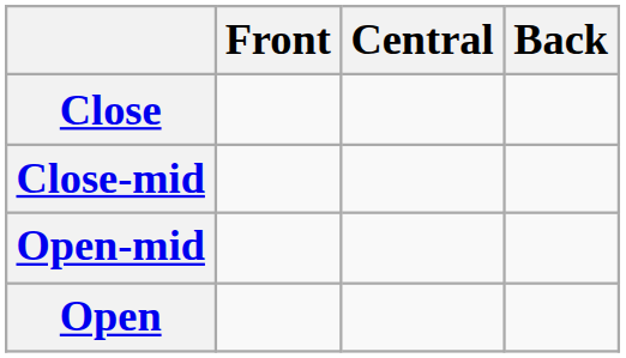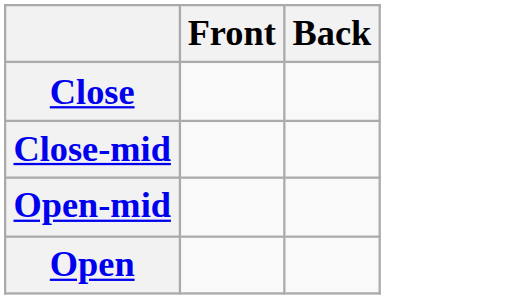 <table class="wikitable" style="text-align:center">
 <tr>
 <th></th>
 <th>Front</th>
-<th>Central</th>
 <th>Back</th>
 </tr>
 <tr>
 <th><a href='#'>Close</a></th>
-<td></td>
 <td></td>
 <td></td>
 </tr>
 <tr>
 <th><a href='#'>Close-mid</a></th>
 <td></td>
 <td></td>
-<td></td>
 </tr>
 <tr>
 <th><a href='#'>Open-mid</a></th>
-<td></td>
 <td></td>
 <td></td>
 </tr>
 <tr>
 <th><a href='#'>Open</a></th>
 <td></td>
 <td></td>
-<td></td>
 </tr>
 </table>
